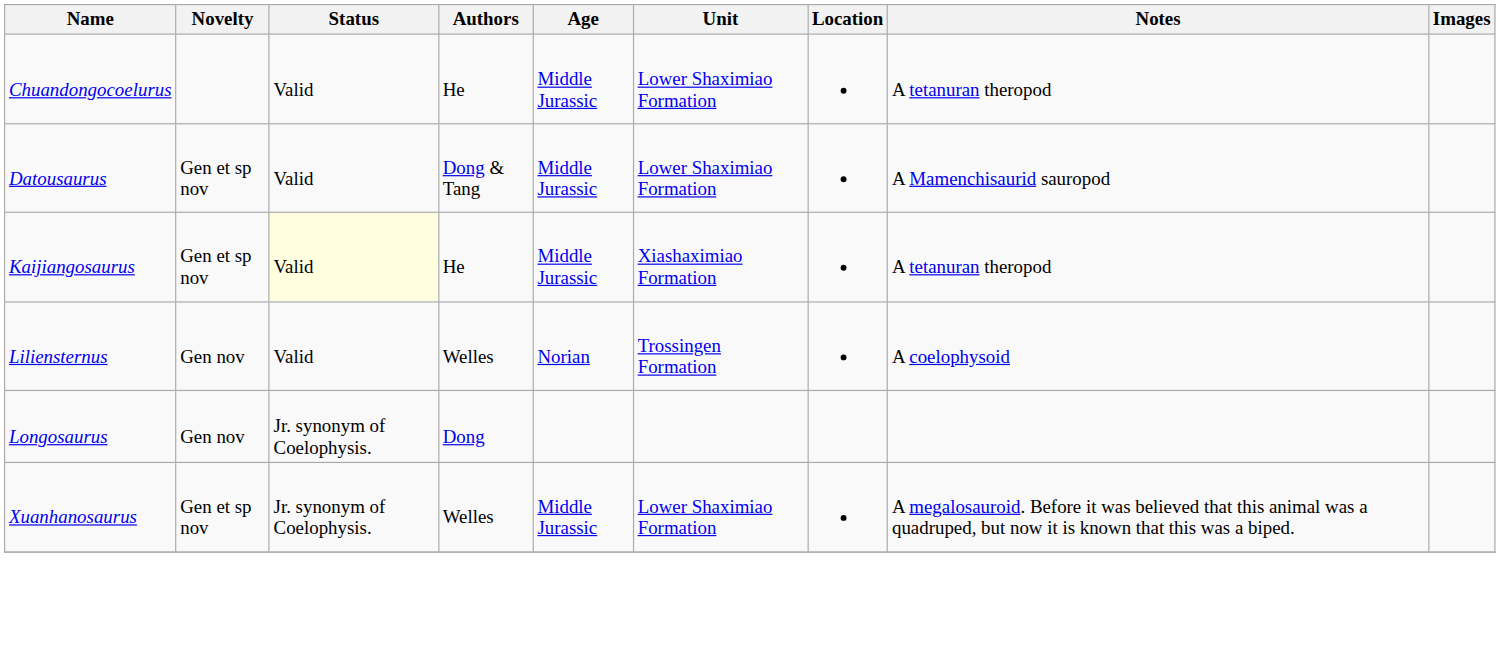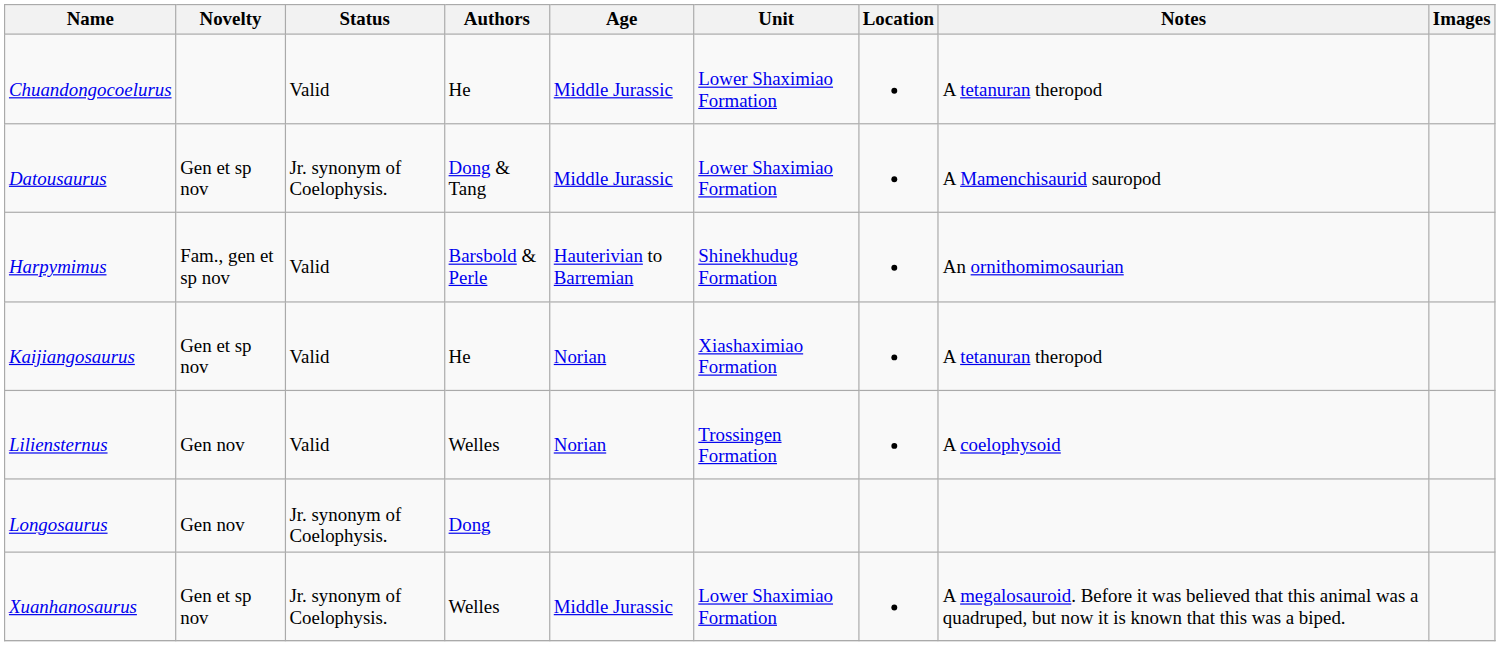 <table class="wikitable sortable" align="center" width="100%">
 <tr>
 <th>Name</th>
 <th>Novelty</th>
 <th>Status</th>
 <th>Authors</th>
 <th>Age</th>
 <th>Unit</th>
 <th>Location</th>
 <th>Notes</th>
 <th>Images</th>
 </tr>
 <tr>
 <td><br><em><a href='#'>Chuandongocoelurus</a></em></td>
 <td></td>
 <td><br>Valid</td>
 <td><br>He</td>
 <td><br><a href='#'>Middle Jurassic</a></td>
 <td><br><a href='#'>Lower Shaximiao Formation</a></td>
 <td><br><ul><li></li></ul></td>
 <td><br>A <a href='#'>tetanuran</a> theropod</td>
 <td></td>
 </tr>
 <tr>
 <td><br><em><a href='#'>Datousaurus</a></em></td>
 <td><br>Gen et sp nov</td>
-<td><br>Valid</td>
+<td><br>Jr. synonym of Coelophysis.</td>
 <td><br><a href='#'>Dong</a> & Tang</td>
 <td><br><a href='#'>Middle Jurassic</a></td>
 <td><br><a href='#'>Lower Shaximiao Formation</a></td>
 <td><br><ul><li></li></ul></td>
 <td><br>A <a href='#'>Mamenchisaurid</a> sauropod</td>
 <td><br></td>
 </tr>
 <tr>
+<td><br><em><a href='#'>Harpymimus</a></em></td>
+<td><br>Fam., gen et sp nov</td>
+<td><br>Valid</td>
+<td><br><a href='#'>Barsbold</a> & <a href='#'>Perle</a></td>
+<td><br><a href='#'>Hauterivian</a> to <a href='#'>Barremian</a></td>
+<td><br><a href='#'>Shinekhudug Formation</a></td>
+<td><br><ul><li></li></ul></td>
+<td><br>An <a href='#'>ornithomimosaurian</a></td>
+<td><br></td>
+</tr>
+<tr>
 <td><br><em><a href='#'>Kaijiangosaurus</a></em></td>
 <td><br>Gen et sp nov</td>
-<td style="background: lightyellow;"><br>Valid</td>
+<td><br>Valid</td>
 <td><br>He</td>
-<td><br><a href='#'>Middle Jurassic</a></td>
+<td><br><a href='#'>Norian</a></td>
 <td><br><a href='#'>Xiashaximiao Formation</a></td>
 <td><br><ul><li></li></ul></td>
 <td><br>A <a href='#'>tetanuran</a> theropod</td>
 <td></td>
 </tr>
 <tr>
 <td><br><em><a href='#'>Liliensternus</a></em></td>
 <td><br>Gen nov</td>
 <td><br>Valid</td>
 <td><br>Welles</td>
 <td><br><a href='#'>Norian</a></td>
 <td><br><a href='#'>Trossingen Formation</a></td>
 <td><br><ul><li></li></ul></td>
 <td><br>A <a href='#'>coelophysoid</a></td>
 <td></td>
 </tr>
 <tr>
 <td><br><em><a href='#'>Longosaurus</a></em></td>
 <td><br>Gen nov</td>
 <td><br>Jr. synonym of Coelophysis.</td>
 <td><br><a href='#'>Dong</a></td>
 <td></td>
 <td></td>
 <td></td>
 <td></td>
 <td></td>
 </tr>
 <tr>
 <td><br><em><a href='#'>Xuanhanosaurus</a></em></td>
 <td><br>Gen et sp nov</td>
 <td><br>Jr. synonym of Coelophysis.</td>
 <td><br>Welles</td>
 <td><br><a href='#'>Middle Jurassic</a></td>
 <td><br><a href='#'>Lower Shaximiao Formation</a></td>
 <td><br><ul><li></li></ul></td>
 <td><br>A <a href='#'>megalosauroid</a>. Before it was believed that this animal was a quadruped, but now it is known that this was a biped.</td>
 <td></td>
 </tr>
 <tr>
 </tr>
 </table>
